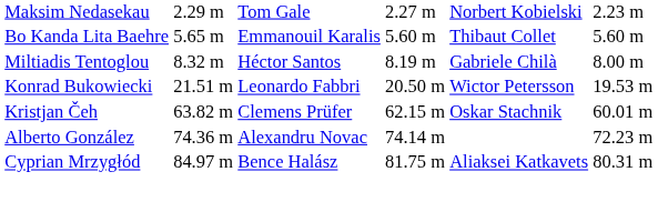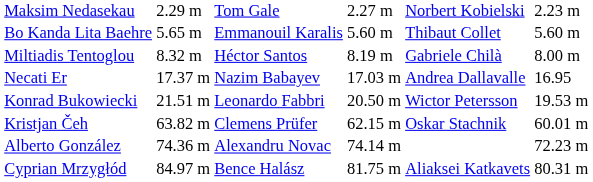 <table>
 <tr>
 <td></td>
 <td><a href='#'>Maksim Nedasekau</a><br></td>
 <td>2.29 m </td>
 <td><a href='#'>Tom Gale</a><br></td>
 <td>2.27 m </td>
 <td><a href='#'>Norbert Kobielski</a><br></td>
 <td>2.23 m</td>
 </tr>
 <tr>
 <td></td>
 <td><a href='#'>Bo Kanda Lita Baehre</a><br></td>
 <td>5.65 m</td>
 <td><a href='#'>Emmanouil Karalis</a><br></td>
 <td>5.60 m</td>
 <td><a href='#'>Thibaut Collet</a><br></td>
 <td>5.60 m</td>
 </tr>
 <tr>
 <td></td>
 <td><a href='#'>Miltiadis Tentoglou</a><br></td>
 <td>8.32 m </td>
 <td><a href='#'>Héctor Santos</a><br></td>
 <td>8.19 m </td>
 <td><a href='#'>Gabriele Chilà</a><br></td>
 <td>8.00 m </td>
+</tr>
+<tr>
+<td></td>
+<td><a href='#'>Necati Er</a><br></td>
+<td>17.37 m  </td>
+<td><a href='#'>Nazim Babayev</a><br></td>
+<td>17.03 m</td>
+<td><a href='#'>Andrea Dallavalle</a><br></td>
+<td>16.95 </td>
 </tr>
 <tr>
 <td></td>
 <td><a href='#'>Konrad Bukowiecki</a><br></td>
 <td>21.51 m</td>
 <td><a href='#'>Leonardo Fabbri</a><br></td>
 <td>20.50 m</td>
 <td><a href='#'>Wictor Petersson</a><br></td>
 <td>19.53 m</td>
 </tr>
 <tr>
 <td></td>
 <td><a href='#'>Kristjan Čeh</a><br></td>
 <td>63.82 m  </td>
 <td><a href='#'>Clemens Prüfer</a><br></td>
 <td>62.15 m</td>
 <td><a href='#'>Oskar Stachnik</a><br></td>
 <td>60.01 m</td>
 </tr>
 <tr>
 <td></td>
 <td><a href='#'>Alberto González</a><br></td>
 <td>74.36 m </td>
 <td><a href='#'>Alexandru Novac</a><br></td>
 <td>74.14 m</td>
 <td><br></td>
 <td>72.23 m</td>
 </tr>
 <tr>
 <td></td>
 <td><a href='#'>Cyprian Mrzygłód</a><br></td>
 <td>84.97 m   </td>
 <td><a href='#'>Bence Halász</a><br></td>
 <td>81.75 m</td>
 <td><a href='#'>Aliaksei Katkavets</a><br></td>
 <td>80.31 m</td>
 </tr>
 </table>
